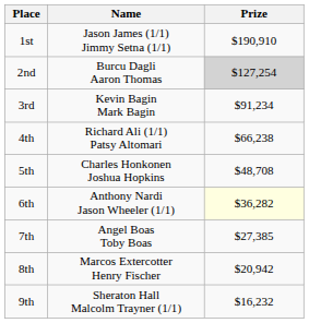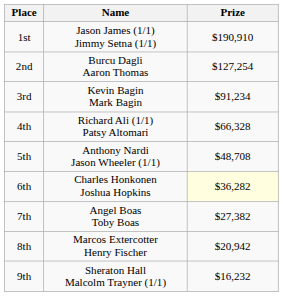 <table class="wikitable">
 <tr>
 <th width="50">Place</th>
 <th width="200">Name</th>
 <th width="125">Prize</th>
 </tr>
 <tr>
 <td align=center>1st</td>
 <td align=center> Jason James (1/1)<br> Jimmy Setna (1/1)</td>
 <td align=center>$190,910</td>
 </tr>
 <tr>
 <td align=center>2nd</td>
 <td align=center> Burcu Dagli<br> Aaron Thomas</td>
-<td align=center style="background: lightgrey;">$127,254</td>
+<td align=center>$127,254</td>
 </tr>
 <tr>
 <td align=center>3rd</td>
 <td align=center> Kevin Bagin<br> Mark Bagin</td>
 <td align=center>$91,234</td>
 </tr>
 <tr>
 <td align=center>4th</td>
 <td align=center> Richard Ali (1/1)<br> Patsy Altomari</td>
-<td align=center>$66,238</td>
+<td align=center>$66,328</td>
 </tr>
 <tr>
 <td align=center>5th</td>
-<td align=center> Charles Honkonen<br> Joshua Hopkins</td>
+<td align=center> Anthony Nardi <br> Jason Wheeler (1/1)</td>
 <td align=center>$48,708</td>
 </tr>
 <tr>
 <td align=center>6th</td>
-<td align=center> Anthony Nardi <br> Jason Wheeler (1/1)</td>
+<td align=center> Charles Honkonen<br> Joshua Hopkins</td>
 <td align=center style="background: lightyellow;">$36,282</td>
 </tr>
 <tr>
 <td align=center>7th</td>
 <td align=center> Angel Boas<br> Toby Boas</td>
-<td align=center>$27,385</td>
+<td align=center>$27,382</td>
 </tr>
 <tr>
 <td align=center>8th</td>
 <td align=center> Marcos Extercotter<br> Henry Fischer</td>
 <td align=center>$20,942</td>
 </tr>
 <tr>
 <td align=center>9th</td>
 <td align=center> Sheraton Hall<br> Malcolm Trayner (1/1)</td>
 <td align=center>$16,232</td>
 </tr>
 </table>
